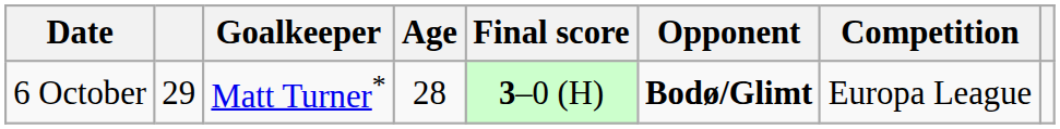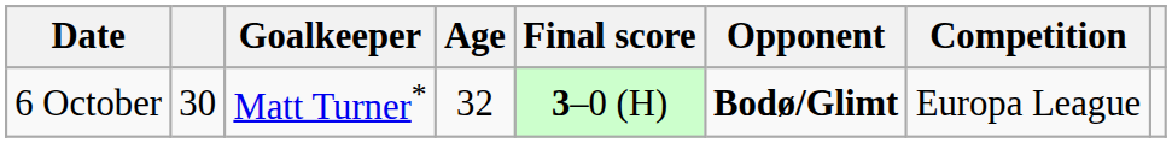 <table class="wikitable" style="text-align:center; font-size:90%;">
 <tr>
 <th>Date</th>
 <th></th>
 <th>Goalkeeper</th>
 <th>Age</th>
 <th>Final score</th>
 <th>Opponent</th>
 <th>Competition</th>
 <th></th>
 </tr>
 <tr>
 <td>6 October</td>
-<td>29</td>
+<td>30</td>
 <td> <a href='#'>Matt Turner</a><sup>*</sup></td>
-<td>28</td>
+<td>32</td>
 <td style="background:#ccffcc;"><strong>3</strong>–0 (H)</td>
 <td><strong> Bodø/Glimt</strong></td>
 <td>Europa League</td>
 <td></td>
 </tr>
 </table>
